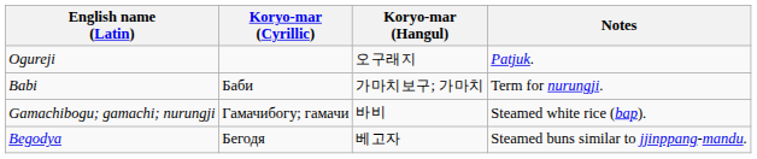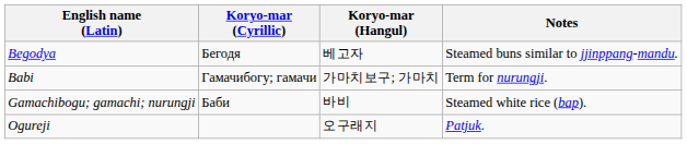 <table class="wikitable">
 <tr>
 <th>English name<br>(<a href='#'>Latin</a>)</th>
 <th><a href='#'>Koryo-mar</a><br>(<a href='#'>Cyrillic</a>)</th>
 <th>Koryo-mar<br>(Hangul)</th>
 <th>Notes</th>
 </tr>
 <tr>
+<td><em><a href='#'>Begodya</a></em></td>
+<td>Бегодя</td>
+<td>베고자</td>
+<td>Steamed buns similar to <em><a href='#'>jjinppang</a>-<a href='#'>mandu</a>.</em></td>
+</tr>
+<tr>
+<td><em>Babi</em></td>
+<td>Гамачибогу; гамачи</td>
+<td>가마치보구; 가마치</td>
+<td>Term for <em><a href='#'>nurungji</a></em>.<em></em></td>
+</tr>
+<tr>
+<td><em>Gamachibogu; gamachi; nurungji</em></td>
+<td>Баби</td>
+<td>바비</td>
+<td>Steamed white rice (<em><a href='#'>bap</a></em>).</td>
+</tr>
+<tr>
 <td><em>Ogureji</em></td>
 <td></td>
 <td>오구래지</td>
 <td><em><a href='#'>Patjuk</a></em>.</td>
 </tr>
-<tr>
-<td><em>Babi</em></td>
-<td>Баби</td>
-<td>가마치보구; 가마치</td>
-<td>Term for <em><a href='#'>nurungji</a></em>.<em></em></td>
-</tr>
-<tr>
-<td><em>Gamachibogu; gamachi; nurungji</em></td>
-<td>Гамачибогу; гамачи</td>
-<td>바비</td>
-<td>Steamed white rice (<em><a href='#'>bap</a></em>).</td>
-</tr>
-<tr>
-<td><em><a href='#'>Begodya</a></em></td>
-<td>Бегодя</td>
-<td>베고자</td>
-<td>Steamed buns similar to <em><a href='#'>jjinppang</a>-<a href='#'>mandu</a>.</em></td>
-</tr>
 </table>
